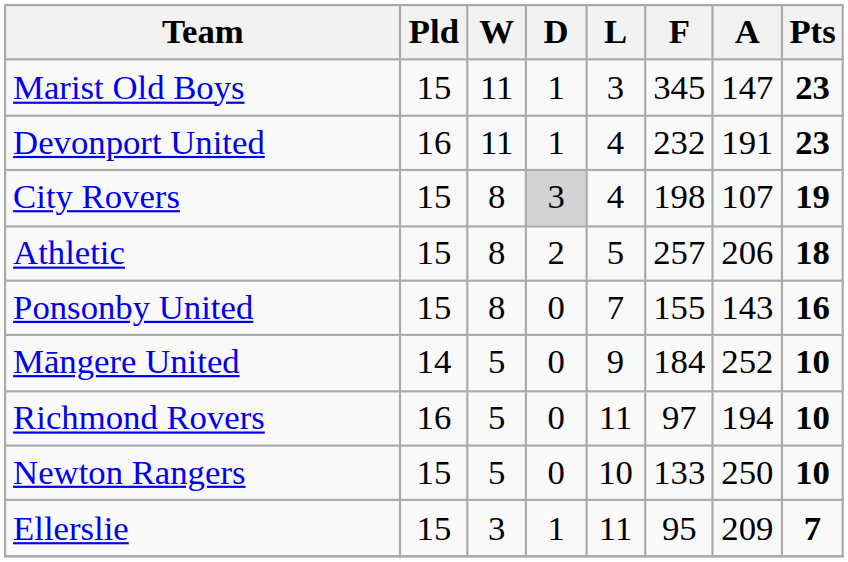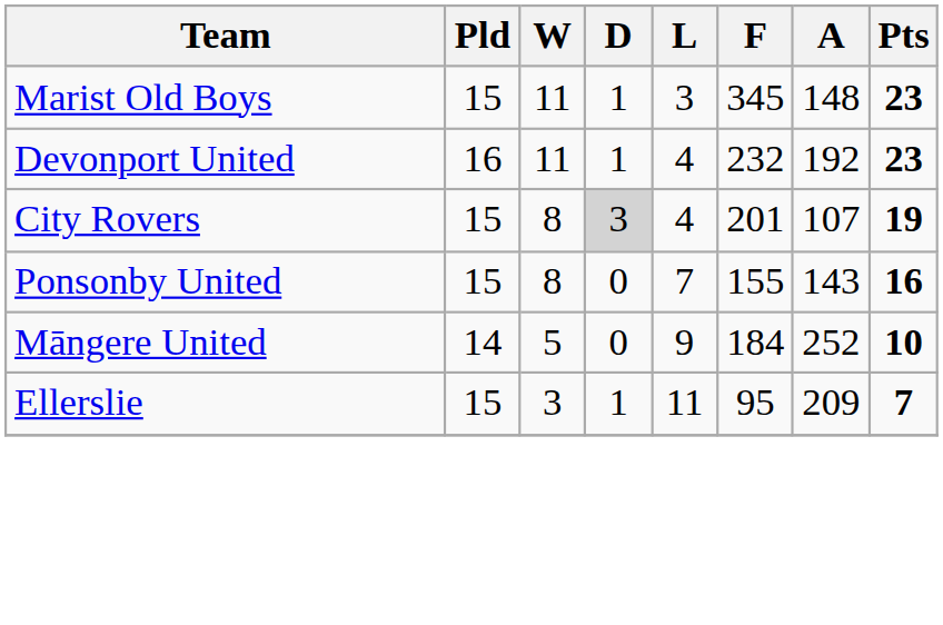 <table class="wikitable" style="text-align:center;">
 <tr>
 <th width=175>Team</th>
 <th width=20 abbr="Played">Pld</th>
 <th width=20 abbr="Won">W</th>
 <th width=20 abbr="Drawn">D</th>
 <th width=20 abbr="Lost">L</th>
 <th width=20 abbr="For">F</th>
 <th width=20 abbr="Against">A</th>
 <th width=20 abbr="Points">Pts</th>
 </tr>
 <tr>
 <td style="text-align:left;"><a href='#'>Marist Old Boys</a></td>
 <td>15</td>
 <td>11</td>
 <td>1</td>
 <td>3</td>
 <td>345</td>
-<td>147</td>
+<td>148</td>
 <td><strong>23</strong></td>
 </tr>
 <tr>
 <td style="text-align:left;"><a href='#'>Devonport United</a></td>
 <td>16</td>
 <td>11</td>
 <td>1</td>
 <td>4</td>
 <td>232</td>
-<td>191</td>
+<td>192</td>
 <td><strong>23</strong></td>
 </tr>
 <tr>
 <td style="text-align:left;"><a href='#'>City Rovers</a></td>
 <td>15</td>
 <td>8</td>
 <td style="background: lightgrey;">3</td>
 <td>4</td>
-<td>198</td>
+<td>201</td>
 <td>107</td>
 <td><strong>19</strong></td>
-</tr>
-<tr>
-<td style="text-align:left;"><a href='#'>Athletic</a></td>
-<td>15</td>
-<td>8</td>
-<td>2</td>
-<td>5</td>
-<td>257</td>
-<td>206</td>
-<td><strong>18</strong></td>
 </tr>
 <tr>
 <td style="text-align:left;"><a href='#'>Ponsonby United</a></td>
 <td>15</td>
 <td>8</td>
 <td>0</td>
 <td>7</td>
 <td>155</td>
 <td>143</td>
 <td><strong>16</strong></td>
 </tr>
 <tr>
 <td style="text-align:left;"><a href='#'>Māngere United</a></td>
 <td>14</td>
 <td>5</td>
 <td>0</td>
 <td>9</td>
 <td>184</td>
 <td>252</td>
 <td><strong>10</strong></td>
 </tr>
 <tr>
-<td style="text-align:left;"><a href='#'>Richmond Rovers</a></td>
-<td>16</td>
-<td>5</td>
-<td>0</td>
-<td>11</td>
-<td>97</td>
-<td>194</td>
-<td><strong>10</strong></td>
-</tr>
-<tr>
-<td style="text-align:left;"><a href='#'>Newton Rangers</a></td>
-<td>15</td>
-<td>5</td>
-<td>0</td>
-<td>10</td>
-<td>133</td>
-<td>250</td>
-<td><strong>10</strong></td>
-</tr>
-<tr>
 <td style="text-align:left;"><a href='#'>Ellerslie</a></td>
 <td>15</td>
 <td>3</td>
 <td>1</td>
 <td>11</td>
 <td>95</td>
 <td>209</td>
 <td><strong>7</strong></td>
 </tr>
 <tr>
 </tr>
 </table>
